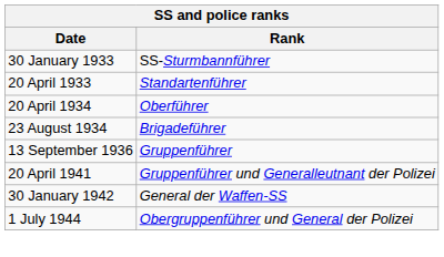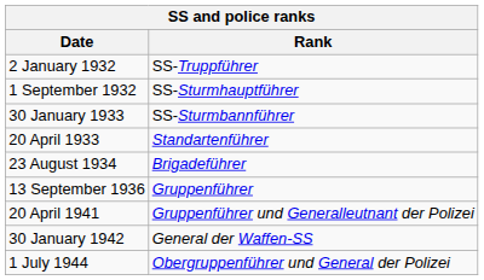 <table class="wikitable float-right">
 <tr>
 <th colspan="2">SS and police ranks</th>
 </tr>
 <tr>
 <th>Date</th>
 <th>Rank</th>
 </tr>
 <tr>
+<td>2 January 1932</td>
+<td>SS-<em><a href='#'>Truppführer</a></em></td>
+</tr>
+<tr>
+<td>1 September 1932</td>
+<td>SS-<em><a href='#'>Sturmhauptführer</a></em></td>
+</tr>
+<tr>
 <td>30 January 1933</td>
 <td>SS-<em><a href='#'>Sturmbannführer</a></em></td>
 </tr>
 <tr>
 <td>20 April 1933</td>
 <td><em><a href='#'>Standartenführer</a></em></td>
-</tr>
-<tr>
-<td>20 April 1934</td>
-<td><em><a href='#'>Oberführer</a></em></td>
 </tr>
 <tr>
 <td>23 August 1934</td>
 <td><em><a href='#'>Brigadeführer</a></em></td>
 </tr>
 <tr>
 <td>13 September 1936</td>
 <td><em><a href='#'>Gruppenführer</a></em></td>
 </tr>
 <tr>
 <td>20 April 1941</td>
 <td><em><a href='#'>Gruppenführer</a> und <a href='#'>Generalleutnant</a> der Polizei</em></td>
 </tr>
 <tr>
 <td>30 January 1942</td>
 <td><em>General der <a href='#'>Waffen-SS</a></em></td>
 </tr>
 <tr>
 <td>1 July 1944</td>
 <td><em><a href='#'>Obergruppenführer</a> und <a href='#'>General</a> der Polizei</em></td>
 </tr>
 </table>
